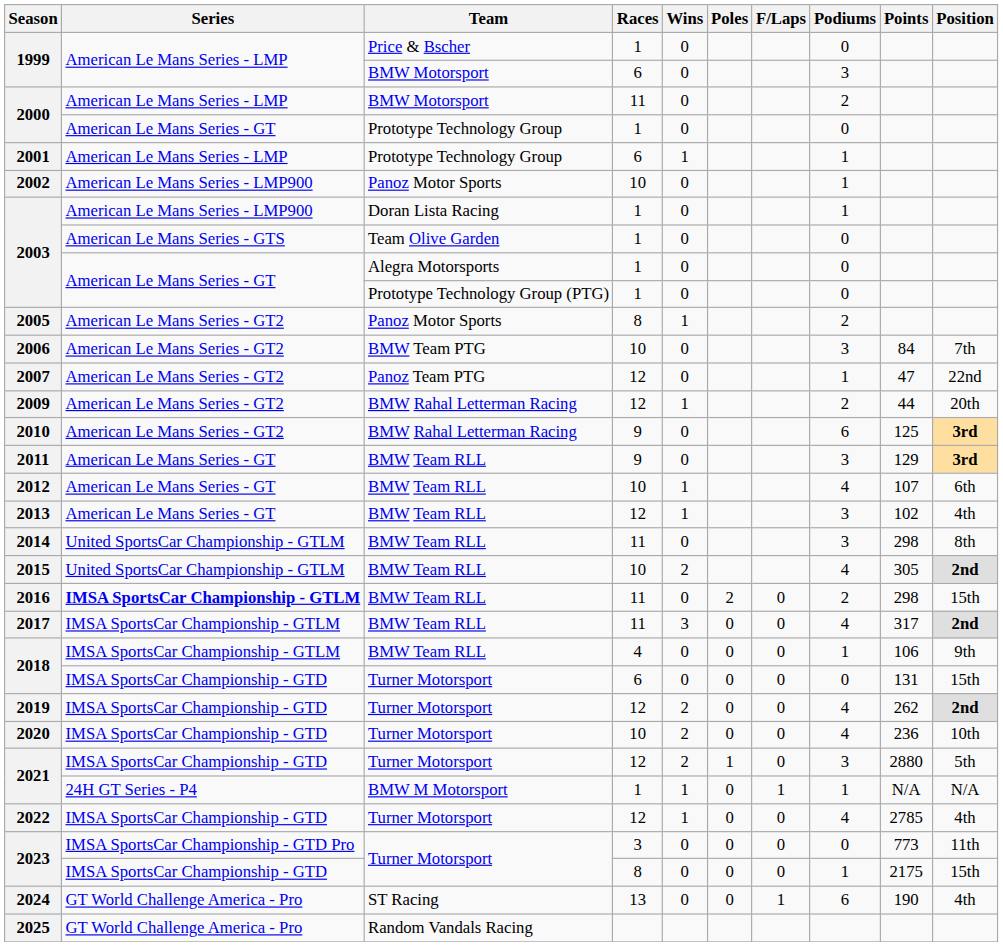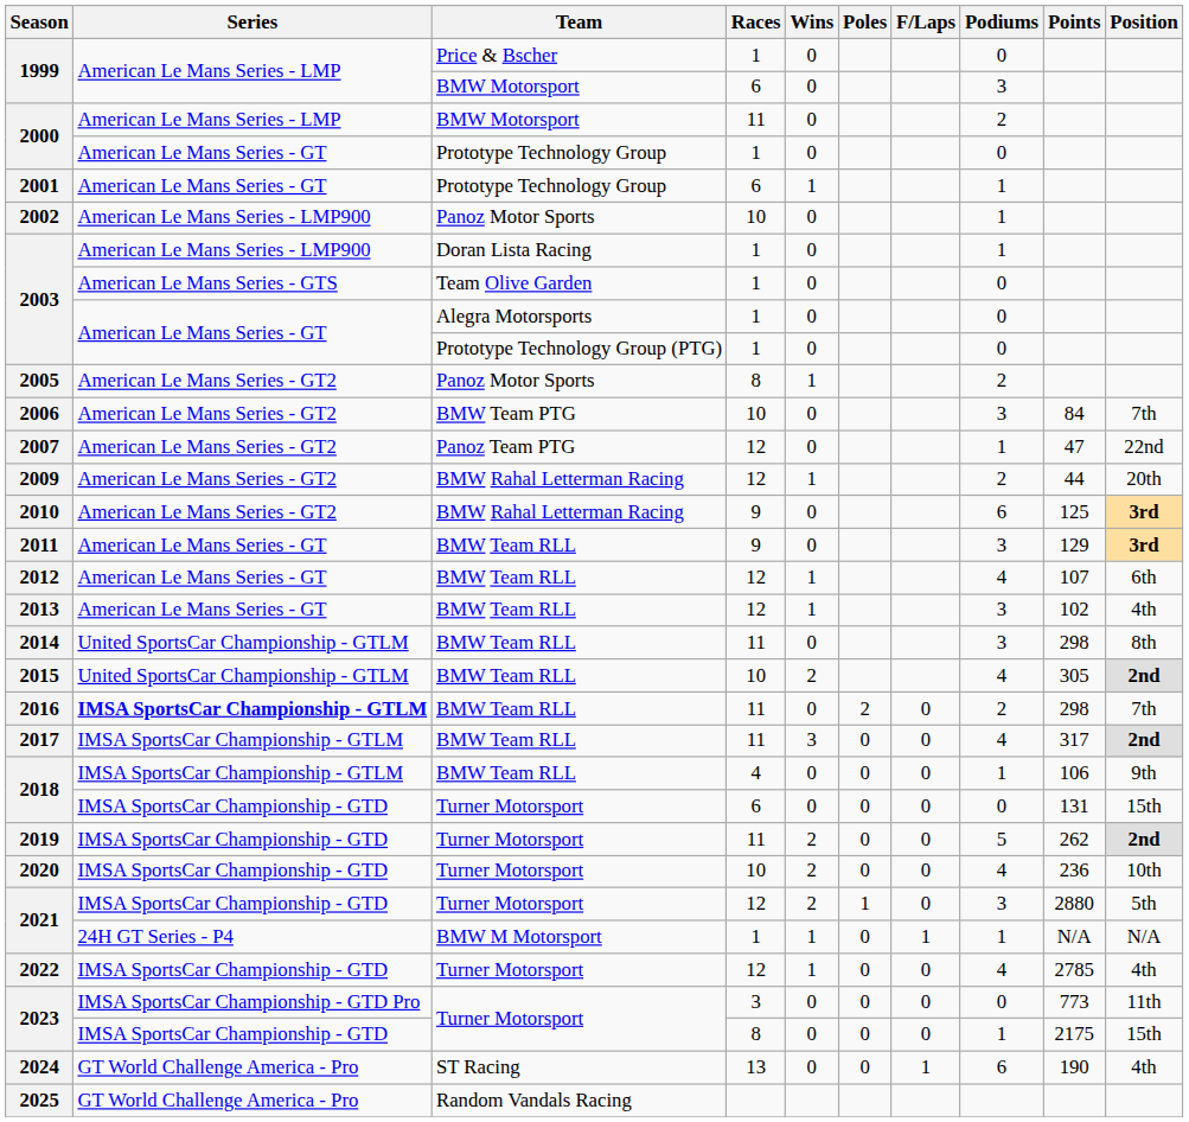 <table class="wikitable" style="font-size: 90%; text-align:center">
 <tr>
 <th>Season</th>
 <th>Series</th>
 <th>Team</th>
 <th>Races</th>
 <th>Wins</th>
 <th>Poles</th>
 <th>F/Laps</th>
 <th>Podiums</th>
 <th>Points</th>
 <th>Position</th>
 </tr>
 <tr>
 <th rowspan="2">1999</th>
 <td rowspan="2" align=left><a href='#'>American Le Mans Series - LMP</a></td>
 <td align=left><a href='#'>Price</a> & <a href='#'>Bscher</a></td>
 <td>1</td>
 <td>0</td>
 <td></td>
 <td></td>
 <td>0</td>
 <td></td>
 <td></td>
 </tr>
 <tr>
 <td align=left><a href='#'>BMW Motorsport</a></td>
 <td>6</td>
 <td>0</td>
 <td></td>
 <td></td>
 <td>3</td>
 <td></td>
 <td></td>
 </tr>
 <tr>
 <th rowspan="2">2000</th>
 <td align=left><a href='#'>American Le Mans Series - LMP</a></td>
 <td align=left><a href='#'>BMW Motorsport</a></td>
 <td>11</td>
 <td>0</td>
 <td></td>
 <td></td>
 <td>2</td>
 <td></td>
 <td></td>
 </tr>
 <tr>
 <td align=left><a href='#'>American Le Mans Series - GT</a></td>
 <td align=left>Prototype Technology Group</td>
 <td>1</td>
 <td>0</td>
 <td></td>
 <td></td>
 <td>0</td>
 <td></td>
 <td></td>
 </tr>
 <tr>
 <th>2001</th>
-<td align=left><a href='#'>American Le Mans Series - LMP</a></td>
+<td align=left><a href='#'>American Le Mans Series - GT</a></td>
 <td align=left>Prototype Technology Group</td>
 <td>6</td>
 <td>1</td>
 <td></td>
 <td></td>
 <td>1</td>
 <td></td>
 <td></td>
 </tr>
 <tr>
 <th>2002</th>
 <td align=left><a href='#'>American Le Mans Series - LMP900</a></td>
 <td align=left><a href='#'>Panoz</a> Motor Sports</td>
 <td>10</td>
 <td>0</td>
 <td></td>
 <td></td>
 <td>1</td>
 <td></td>
 <td></td>
 </tr>
 <tr>
 <th rowspan="4">2003</th>
 <td align=left><a href='#'>American Le Mans Series - LMP900</a></td>
 <td align=left>Doran Lista Racing</td>
 <td>1</td>
 <td>0</td>
 <td></td>
 <td></td>
 <td>1</td>
 <td></td>
 <td></td>
 </tr>
 <tr>
 <td align=left><a href='#'>American Le Mans Series - GTS</a></td>
 <td align=left>Team <a href='#'>Olive Garden</a></td>
 <td>1</td>
 <td>0</td>
 <td></td>
 <td></td>
 <td>0</td>
 <td></td>
 <td></td>
 </tr>
 <tr>
 <td rowspan="2" align=left><a href='#'>American Le Mans Series - GT</a></td>
 <td align=left>Alegra Motorsports</td>
 <td>1</td>
 <td>0</td>
 <td></td>
 <td></td>
 <td>0</td>
 <td></td>
 <td></td>
 </tr>
 <tr>
 <td align=left>Prototype Technology Group (PTG)</td>
 <td>1</td>
 <td>0</td>
 <td></td>
 <td></td>
 <td>0</td>
 <td></td>
 <td></td>
 </tr>
 <tr>
 <th>2005</th>
 <td align=left><a href='#'>American Le Mans Series - GT2</a></td>
 <td align=left><a href='#'>Panoz</a> Motor Sports</td>
 <td>8</td>
 <td>1</td>
 <td></td>
 <td></td>
 <td>2</td>
 <td></td>
 <td></td>
 </tr>
 <tr>
 <th>2006</th>
 <td align=left><a href='#'>American Le Mans Series - GT2</a></td>
 <td align=left><a href='#'>BMW</a> Team PTG</td>
 <td>10</td>
 <td>0</td>
 <td></td>
 <td></td>
 <td>3</td>
 <td>84</td>
 <td>7th</td>
 </tr>
 <tr>
 <th>2007</th>
 <td align=left><a href='#'>American Le Mans Series - GT2</a></td>
 <td align=left><a href='#'>Panoz</a> Team PTG</td>
 <td>12</td>
 <td>0</td>
 <td></td>
 <td></td>
 <td>1</td>
 <td>47</td>
 <td>22nd</td>
 </tr>
 <tr>
 <th>2009</th>
 <td align=left><a href='#'>American Le Mans Series - GT2</a></td>
 <td align=left><a href='#'>BMW</a> <a href='#'>Rahal Letterman Racing</a></td>
 <td>12</td>
 <td>1</td>
 <td></td>
 <td></td>
 <td>2</td>
 <td>44</td>
 <td>20th</td>
 </tr>
 <tr>
 <th>2010</th>
 <td align=left><a href='#'>American Le Mans Series - GT2</a></td>
 <td align=left><a href='#'>BMW</a> <a href='#'>Rahal Letterman Racing</a></td>
 <td>9</td>
 <td>0</td>
 <td></td>
 <td></td>
 <td>6</td>
 <td>125</td>
 <td style="background:#FFDF9F;"><strong>3rd</strong></td>
 </tr>
 <tr>
 <th>2011</th>
 <td align=left><a href='#'>American Le Mans Series - GT</a></td>
 <td align=left><a href='#'>BMW</a> <a href='#'>Team RLL</a></td>
 <td>9</td>
 <td>0</td>
 <td></td>
 <td></td>
 <td>3</td>
 <td>129</td>
 <td style="background:#FFDF9F;"><strong>3rd</strong></td>
 </tr>
 <tr>
 <th>2012</th>
 <td align=left><a href='#'>American Le Mans Series - GT</a></td>
 <td align=left><a href='#'>BMW</a> <a href='#'>Team RLL</a></td>
-<td>10</td>
+<td>12</td>
 <td>1</td>
 <td></td>
 <td></td>
 <td>4</td>
 <td>107</td>
 <td>6th</td>
 </tr>
 <tr>
 <th>2013</th>
 <td align=left><a href='#'>American Le Mans Series - GT</a></td>
 <td align=left><a href='#'>BMW</a> <a href='#'>Team RLL</a></td>
 <td>12</td>
 <td>1</td>
 <td></td>
 <td></td>
 <td>3</td>
 <td>102</td>
 <td>4th</td>
 </tr>
 <tr>
 <th>2014</th>
 <td align=left><a href='#'>United SportsCar Championship - GTLM</a></td>
 <td align=left><a href='#'>BMW Team RLL</a></td>
 <td>11</td>
 <td>0</td>
 <td></td>
 <td></td>
 <td>3</td>
 <td>298</td>
 <td>8th</td>
 </tr>
 <tr>
 <th>2015</th>
 <td align=left><a href='#'>United SportsCar Championship - GTLM</a></td>
 <td align=left><a href='#'>BMW Team RLL</a></td>
 <td>10</td>
 <td>2</td>
 <td></td>
 <td></td>
 <td>4</td>
 <td>305</td>
 <td style="background:#DFDFDF;"><strong>2nd</strong></td>
 </tr>
 <tr>
 <th>2016</th>
 <td align=left><strong><a href='#'>IMSA SportsCar Championship - GTLM</a></strong></td>
 <td align=left><a href='#'>BMW Team RLL</a></td>
 <td>11</td>
 <td>0</td>
 <td>2</td>
 <td>0</td>
 <td>2</td>
 <td>298</td>
-<td>15th</td>
+<td>7th</td>
 </tr>
 <tr>
 <th>2017</th>
 <td align=left><a href='#'>IMSA SportsCar Championship - GTLM</a></td>
 <td align=left><a href='#'>BMW Team RLL</a></td>
 <td>11</td>
 <td>3</td>
 <td>0</td>
 <td>0</td>
 <td>4</td>
 <td>317</td>
 <td style="background:#DFDFDF;"><strong>2nd</strong></td>
 </tr>
 <tr>
 <th rowspan="2">2018</th>
 <td align=left><a href='#'>IMSA SportsCar Championship - GTLM</a></td>
 <td align=left><a href='#'>BMW Team RLL</a></td>
 <td>4</td>
 <td>0</td>
 <td>0</td>
 <td>0</td>
 <td>1</td>
 <td>106</td>
 <td>9th</td>
 </tr>
 <tr>
 <td align=left><a href='#'>IMSA SportsCar Championship - GTD</a></td>
 <td align=left><a href='#'>Turner Motorsport</a></td>
 <td>6</td>
 <td>0</td>
 <td>0</td>
 <td>0</td>
 <td>0</td>
 <td>131</td>
 <td>15th</td>
 </tr>
 <tr>
 <th>2019</th>
 <td align=left><a href='#'>IMSA SportsCar Championship - GTD</a></td>
 <td align=left><a href='#'>Turner Motorsport</a></td>
-<td>12</td>
+<td>11</td>
 <td>2</td>
 <td>0</td>
 <td>0</td>
-<td>4</td>
+<td>5</td>
 <td>262</td>
 <td style="background:#DFDFDF;"><strong>2nd</strong></td>
 </tr>
 <tr>
 <th>2020</th>
 <td align=left><a href='#'>IMSA SportsCar Championship - GTD</a></td>
 <td align=left><a href='#'>Turner Motorsport</a></td>
 <td>10</td>
 <td>2</td>
 <td>0</td>
 <td>0</td>
 <td>4</td>
 <td>236</td>
 <td>10th</td>
 </tr>
 <tr>
 <th rowspan="2">2021</th>
 <td align=left><a href='#'>IMSA SportsCar Championship - GTD</a></td>
 <td align=left><a href='#'>Turner Motorsport</a></td>
 <td>12</td>
 <td>2</td>
 <td>1</td>
 <td>0</td>
 <td>3</td>
 <td>2880</td>
 <td>5th</td>
 </tr>
 <tr>
 <td align=left><a href='#'>24H GT Series - P4</a></td>
 <td align=left><a href='#'>BMW M Motorsport</a></td>
 <td>1</td>
 <td>1</td>
 <td>0</td>
 <td>1</td>
 <td>1</td>
 <td>N/A</td>
 <td>N/A</td>
 </tr>
 <tr>
 <th>2022</th>
 <td align=left><a href='#'>IMSA SportsCar Championship - GTD</a></td>
 <td align=left><a href='#'>Turner Motorsport</a></td>
 <td>12</td>
 <td>1</td>
 <td>0</td>
 <td>0</td>
 <td>4</td>
 <td>2785</td>
 <td>4th</td>
 </tr>
 <tr>
 <th rowspan="2">2023</th>
 <td align=left><a href='#'>IMSA SportsCar Championship - GTD Pro</a></td>
 <td rowspan="2" align=left><a href='#'>Turner Motorsport</a></td>
 <td>3</td>
 <td>0</td>
 <td>0</td>
 <td>0</td>
 <td>0</td>
 <td>773</td>
 <td>11th</td>
 </tr>
 <tr>
 <td align=left><a href='#'>IMSA SportsCar Championship - GTD</a></td>
 <td>8</td>
 <td>0</td>
 <td>0</td>
 <td>0</td>
 <td>1</td>
 <td>2175</td>
 <td>15th</td>
 </tr>
 <tr>
 <th>2024</th>
 <td align=left><a href='#'>GT World Challenge America - Pro</a></td>
 <td align=left>ST Racing</td>
 <td>13</td>
 <td>0</td>
 <td>0</td>
 <td>1</td>
 <td>6</td>
 <td>190</td>
 <td>4th</td>
 </tr>
 <tr>
 <th>2025</th>
 <td align=left><a href='#'>GT World Challenge America - Pro</a></td>
 <td align=left>Random Vandals Racing</td>
 <td></td>
 <td></td>
 <td></td>
 <td></td>
 <td></td>
 <td></td>
 <td></td>
 </tr>
 </table>
